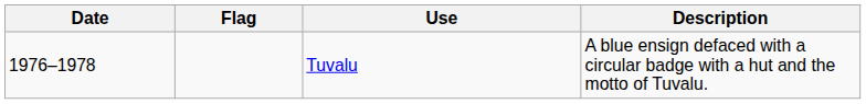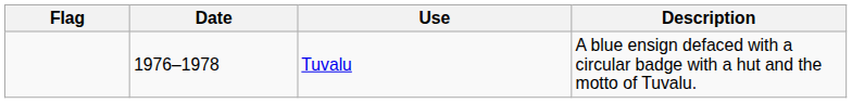 <table class="wikitable">
 <tr style="background:#efefef;">
+<th style="width:110px;">Flag</th>
 <th style="width:150px;">Date</th>
-<th style="width:110px;">Flag</th>
 <th style="width:250px;">Use</th>
 <th style="width:250px;">Description</th>
 </tr>
 <tr>
+<td></td>
 <td>1976–1978</td>
-<td></td>
 <td><a href='#'>Tuvalu</a></td>
 <td>A blue ensign defaced with a circular badge with a hut and the motto of Tuvalu.</td>
 </tr>
 </table>
